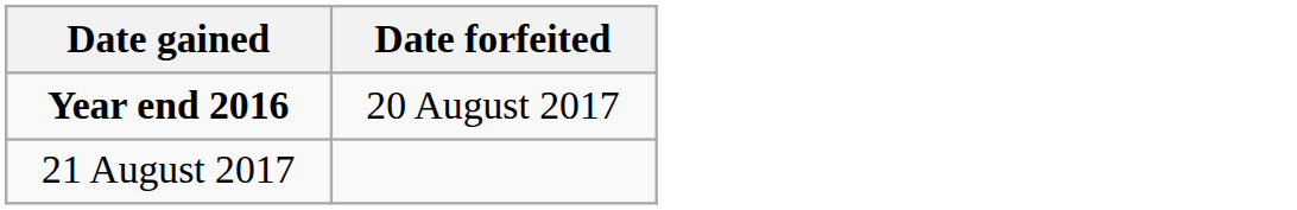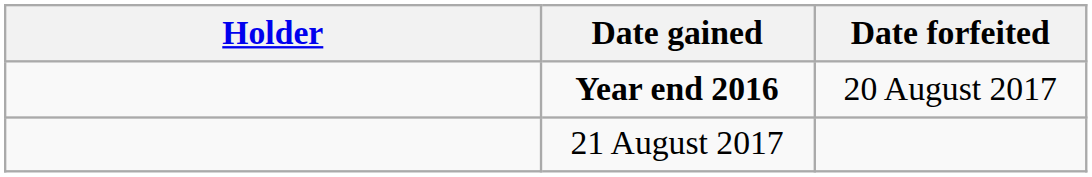 <table class="wikitable" style="font-size:90%">
 <tr>
+<th style="width:222px;"><a href='#'>Holder</a></th>
 <th style="width:110px;">Date gained</th>
 <th style="width:110px;">Date forfeited</th>
 </tr>
 <tr>
+<td></td>
 <td style="text-align:center;"><strong>Year end 2016</strong></td>
 <td style="text-align:center;">20 August 2017</td>
 </tr>
 <tr>
+<td></td>
 <td style="text-align:center;">21 August 2017</td>
 <td style="text-align:center;"></td>
 </tr>
 </table>
